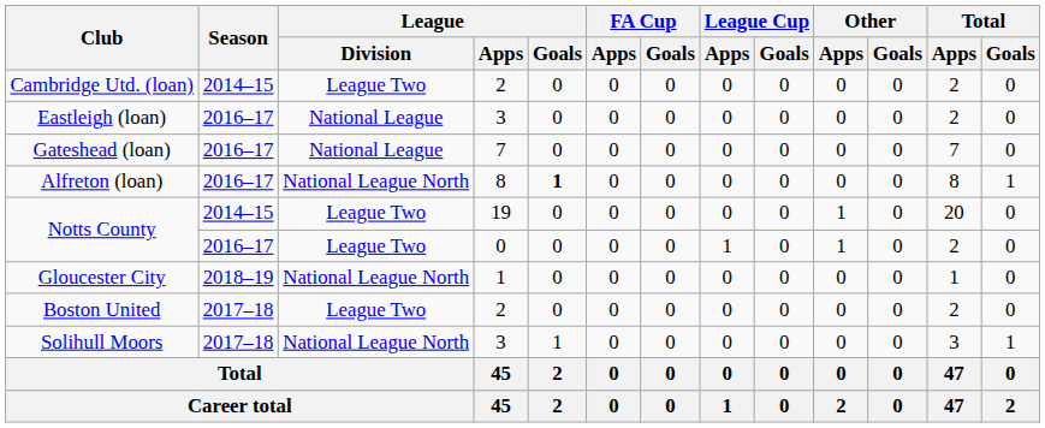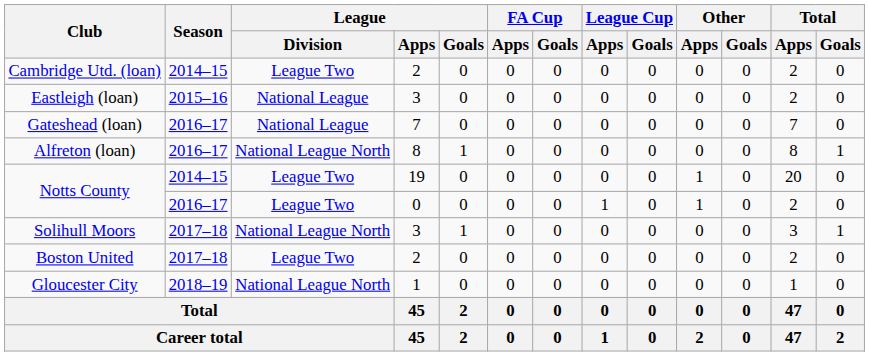 <table class="wikitable" style="text-align: center;">
 <tr>
 <th rowspan="2">Club</th>
 <th rowspan="2">Season</th>
 <th colspan="3">League</th>
 <th colspan="2"><a href='#'>FA Cup</a></th>
 <th colspan="2"><a href='#'>League Cup</a></th>
 <th colspan="2">Other</th>
 <th colspan="2">Total</th>
 </tr>
 <tr>
 <th>Division</th>
 <th>Apps</th>
 <th>Goals</th>
 <th>Apps</th>
 <th>Goals</th>
 <th>Apps</th>
 <th>Goals</th>
 <th>Apps</th>
 <th>Goals</th>
 <th>Apps</th>
 <th>Goals</th>
 </tr>
 <tr>
 <td rowspan="1" valign="center"><a href='#'>Cambridge Utd. (loan)</a></td>
 <td><a href='#'>2014–15</a></td>
 <td><a href='#'>League Two</a></td>
 <td>2</td>
 <td>0</td>
 <td>0</td>
 <td>0</td>
 <td>0</td>
 <td>0</td>
 <td>0</td>
 <td>0</td>
 <td>2</td>
 <td>0</td>
 </tr>
 <tr>
 <td rowspan="1" valign="center"><a href='#'>Eastleigh</a> (loan)</td>
-<td><a href='#'>2016–17</a></td>
+<td><a href='#'>2015–16</a></td>
 <td><a href='#'>National League</a></td>
 <td>3</td>
 <td>0</td>
 <td>0</td>
 <td>0</td>
 <td>0</td>
 <td>0</td>
 <td>0</td>
 <td>0</td>
 <td>2</td>
 <td>0</td>
 </tr>
 <tr>
 <td rowspan="1" valign="center"><a href='#'>Gateshead</a> (loan)</td>
 <td><a href='#'>2016–17</a></td>
 <td><a href='#'>National League</a></td>
 <td>7</td>
 <td>0</td>
 <td>0</td>
 <td>0</td>
 <td>0</td>
 <td>0</td>
 <td>0</td>
 <td>0</td>
 <td>7</td>
 <td>0</td>
 </tr>
 <tr>
 <td rowspan="1" valign="center"><a href='#'>Alfreton</a> (loan)</td>
 <td><a href='#'>2016–17</a></td>
 <td><a href='#'>National League North</a></td>
 <td>8</td>
-<td><strong>1</strong></td>
+<td>1</td>
 <td>0</td>
 <td>0</td>
 <td>0</td>
 <td>0</td>
 <td>0</td>
 <td>0</td>
 <td>8</td>
 <td>1</td>
 </tr>
 <tr>
 <td rowspan="2" valign="center"><a href='#'>Notts County</a></td>
 <td><a href='#'>2014–15</a></td>
 <td><a href='#'>League Two</a></td>
 <td>19</td>
 <td>0</td>
 <td>0</td>
 <td>0</td>
 <td>0</td>
 <td>0</td>
 <td>1</td>
 <td>0</td>
 <td>20</td>
 <td>0</td>
 </tr>
 <tr>
 <td><a href='#'>2016–17</a></td>
 <td><a href='#'>League Two</a></td>
 <td>0</td>
 <td>0</td>
 <td>0</td>
 <td>0</td>
 <td>1</td>
 <td>0</td>
 <td>1</td>
 <td>0</td>
 <td>2</td>
 <td>0</td>
 </tr>
 <tr>
-<td rowspan="1" valign="center"><a href='#'>Gloucester City</a></td>
-<td><a href='#'>2018–19</a></td>
+<td rowspan="1" valign="center"><a href='#'>Solihull Moors</a></td>
+<td><a href='#'>2017–18</a></td>
 <td><a href='#'>National League North</a></td>
+<td>3</td>
 <td>1</td>
 <td>0</td>
 <td>0</td>
 <td>0</td>
 <td>0</td>
 <td>0</td>
 <td>0</td>
-<td>0</td>
+<td>3</td>
 <td>1</td>
-<td>0</td>
 </tr>
 <tr>
 <td rowspan="1" valign="center"><a href='#'>Boston United</a></td>
 <td><a href='#'>2017–18</a></td>
 <td><a href='#'>League Two</a></td>
 <td>2</td>
 <td>0</td>
 <td>0</td>
 <td>0</td>
 <td>0</td>
 <td>0</td>
 <td>0</td>
 <td>0</td>
 <td>2</td>
 <td>0</td>
 </tr>
 <tr>
-<td rowspan="1" valign="center"><a href='#'>Solihull Moors</a></td>
-<td><a href='#'>2017–18</a></td>
+<td rowspan="1" valign="center"><a href='#'>Gloucester City</a></td>
+<td><a href='#'>2018–19</a></td>
 <td><a href='#'>National League North</a></td>
-<td>3</td>
 <td>1</td>
 <td>0</td>
 <td>0</td>
 <td>0</td>
 <td>0</td>
 <td>0</td>
 <td>0</td>
-<td>3</td>
+<td>0</td>
 <td>1</td>
+<td>0</td>
 </tr>
 <tr>
 <th colspan="3">Total</th>
 <th>45</th>
 <th>2</th>
 <th>0</th>
 <th>0</th>
 <th>0</th>
 <th>0</th>
 <th>0</th>
 <th>0</th>
 <th>47</th>
 <th>0</th>
 </tr>
 <tr>
 <th colspan="3">Career total</th>
 <th>45</th>
 <th>2</th>
 <th>0</th>
 <th>0</th>
 <th>1</th>
 <th>0</th>
 <th>2</th>
 <th>0</th>
 <th>47</th>
 <th>2</th>
 </tr>
 </table>
